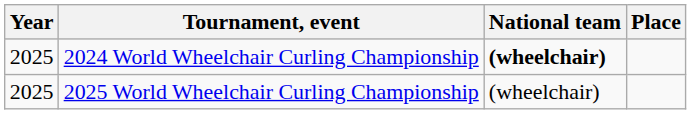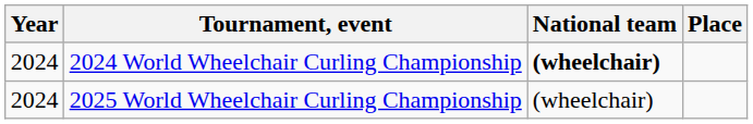 <table class="wikitable">
 <tr>
 <th scope="col">Year</th>
 <th scope="col">Tournament, event</th>
 <th scope="col">National team</th>
 <th scope="col">Place</th>
 </tr>
 <tr>
-<td>2025</td>
+<td>2024</td>
 <td><a href='#'>2024 World Wheelchair Curling Championship</a></td>
 <td><strong> (wheelchair)</strong></td>
 <td></td>
 </tr>
 <tr>
-<td>2025</td>
+<td>2024</td>
 <td><a href='#'>2025 World Wheelchair Curling Championship</a></td>
 <td> (wheelchair)</td>
 <td></td>
 </tr>
 </table>
